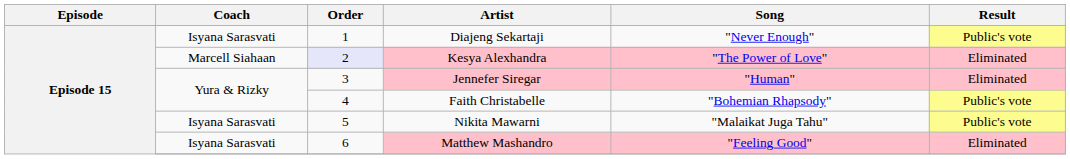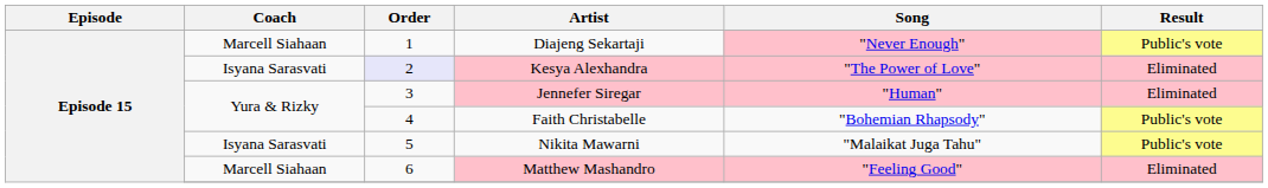 <table class="wikitable" style="text-align:center; width:100%;">
 <tr>
 <th style="width:10%;">Episode</th>
 <th style="width:10%;">Coach</th>
 <th style="width:05%;">Order</th>
 <th style="width:15%;">Artist</th>
 <th style="width:21%;">Song</th>
 <th style="width:9%;">Result</th>
 </tr>
 <tr>
 <th rowspan="12" scope="row">Episode 15<br><small></small></th>
-<td>Isyana Sarasvati</td>
+<td>Marcell Siahaan</td>
 <td>1</td>
 <td>Diajeng Sekartaji</td>
-<td>"<a href='#'>Never Enough</a>"</td>
+<td style="background: pink;">"<a href='#'>Never Enough</a>"</td>
 <td style="background:#fdfc8f;">Public's vote</td>
 </tr>
 <tr>
-<td>Marcell Siahaan</td>
+<td>Isyana Sarasvati</td>
 <td style="background: lavender;">2</td>
 <td style="background:pink;">Kesya Alexhandra</td>
 <td style="background:pink;">"<a href='#'>The Power of Love</a>"</td>
 <td style="background:pink;">Eliminated</td>
 </tr>
 <tr>
 <td rowspan=2>Yura & Rizky</td>
 <td>3</td>
 <td style="background:pink;">Jennefer Siregar</td>
 <td style="background:pink;">"<a href='#'>Human</a>"</td>
 <td style="background:pink;">Eliminated</td>
 </tr>
 <tr>
 <td>4</td>
 <td>Faith Christabelle</td>
 <td>"<a href='#'>Bohemian Rhapsody</a>"</td>
 <td style="background:#fdfc8f;">Public's vote</td>
 </tr>
 <tr>
 <td>Isyana Sarasvati</td>
 <td>5</td>
 <td>Nikita Mawarni</td>
 <td>"Malaikat Juga Tahu"</td>
 <td style="background:#fdfc8f;">Public's vote</td>
 </tr>
 <tr>
-<td>Isyana Sarasvati</td>
+<td>Marcell Siahaan</td>
 <td>6</td>
 <td style="background:pink;">Matthew Mashandro</td>
 <td style="background:pink;">"<a href='#'>Feeling Good</a>"</td>
 <td style="background:pink;">Eliminated</td>
 </tr>
 <tr>
 </tr>
 </table>
